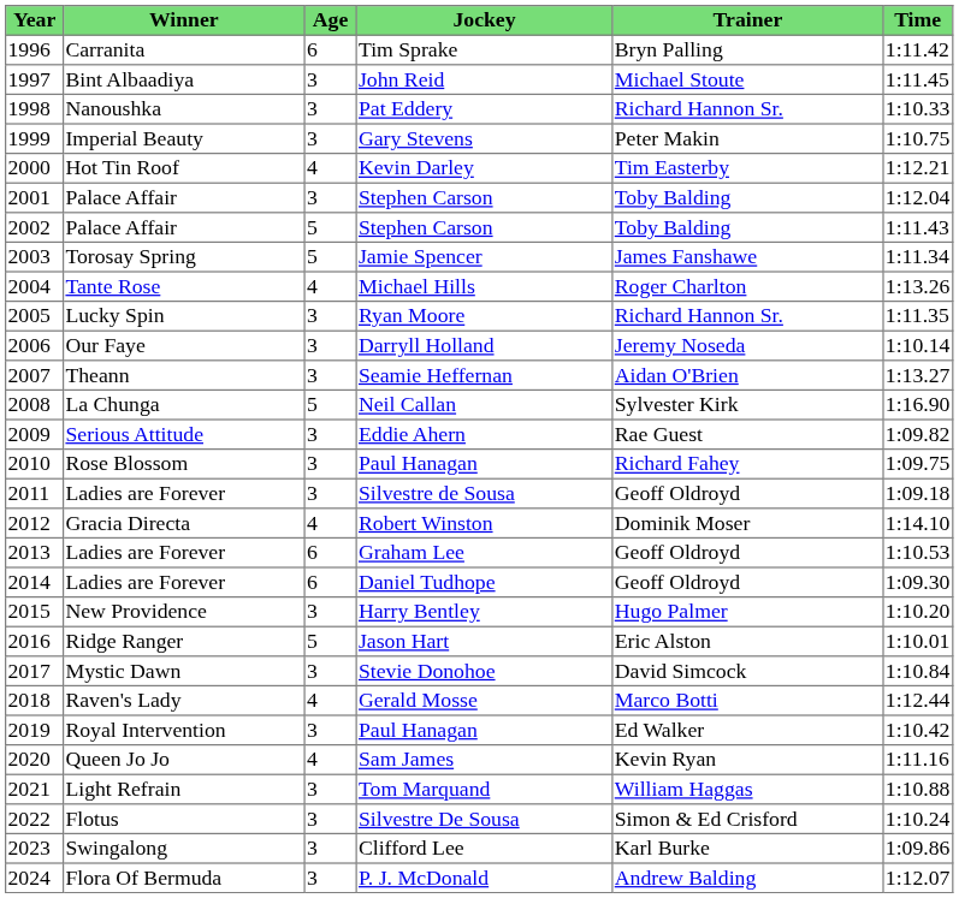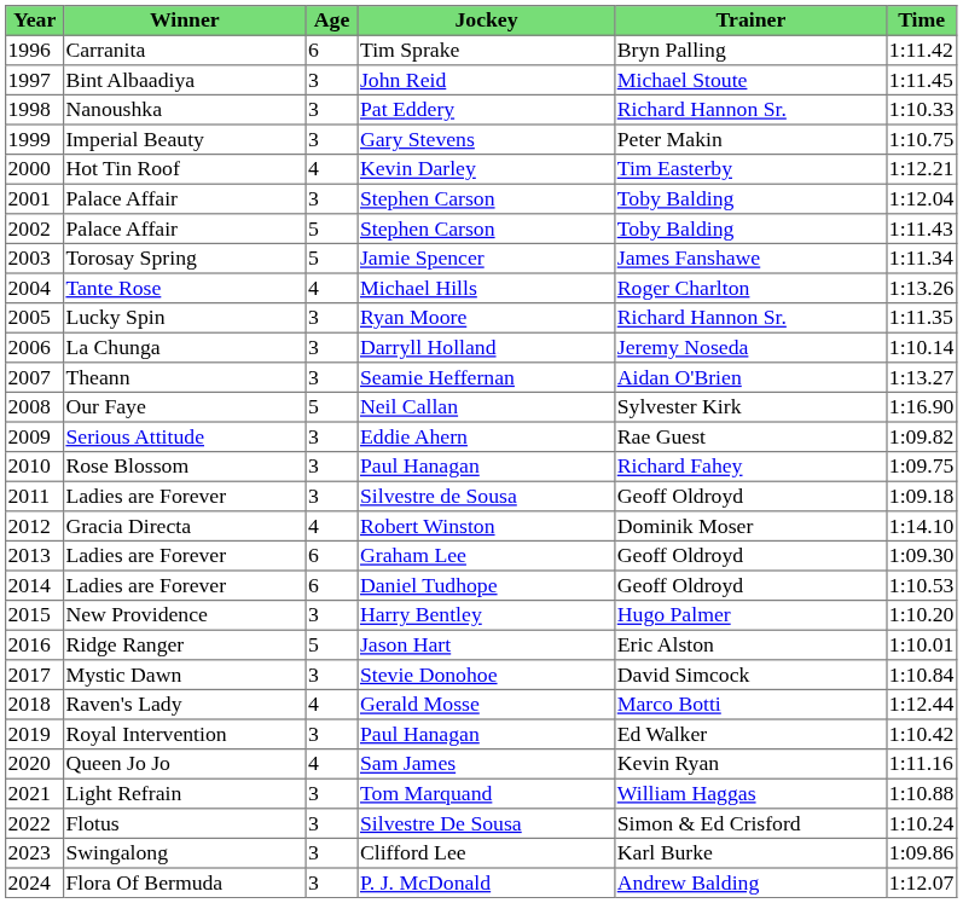 <table class = "sortable" | border="1" style="border-collapse: collapse; font-size:90%">
 <tr bgcolor="#77dd77" align="center">
 <th width="36px"><strong>Year</strong><br></th>
 <th width="160px"><strong>Winner</strong><br></th>
 <th width="32px"><strong>Age</strong><br></th>
 <th width="170px"><strong>Jockey</strong><br></th>
 <th width="180px"><strong>Trainer</strong><br></th>
 <th><strong>Time</strong><br></th>
 </tr>
 <tr>
 <td>1996</td>
 <td>Carranita</td>
 <td>6</td>
 <td>Tim Sprake</td>
 <td>Bryn Palling</td>
 <td>1:11.42</td>
 </tr>
 <tr>
 <td>1997</td>
 <td>Bint Albaadiya</td>
 <td>3</td>
 <td><a href='#'>John Reid</a></td>
 <td><a href='#'>Michael Stoute</a></td>
 <td>1:11.45</td>
 </tr>
 <tr>
 <td>1998</td>
 <td>Nanoushka</td>
 <td>3</td>
 <td><a href='#'>Pat Eddery</a></td>
 <td><a href='#'>Richard Hannon Sr.</a></td>
 <td>1:10.33</td>
 </tr>
 <tr>
 <td>1999</td>
 <td>Imperial Beauty</td>
 <td>3</td>
 <td><a href='#'>Gary Stevens</a></td>
 <td>Peter Makin</td>
 <td>1:10.75</td>
 </tr>
 <tr>
 <td>2000</td>
 <td>Hot Tin Roof</td>
 <td>4</td>
 <td><a href='#'>Kevin Darley</a></td>
 <td><a href='#'>Tim Easterby</a></td>
 <td>1:12.21</td>
 </tr>
 <tr>
 <td>2001</td>
 <td>Palace Affair</td>
 <td>3</td>
 <td><a href='#'>Stephen Carson</a></td>
 <td><a href='#'>Toby Balding</a></td>
 <td>1:12.04</td>
 </tr>
 <tr>
 <td>2002</td>
 <td>Palace Affair</td>
 <td>5</td>
 <td><a href='#'>Stephen Carson</a></td>
 <td><a href='#'>Toby Balding</a></td>
 <td>1:11.43</td>
 </tr>
 <tr>
 <td>2003</td>
 <td>Torosay Spring</td>
 <td>5</td>
 <td><a href='#'>Jamie Spencer</a></td>
 <td><a href='#'>James Fanshawe</a></td>
 <td>1:11.34</td>
 </tr>
 <tr>
 <td>2004</td>
 <td><a href='#'>Tante Rose</a></td>
 <td>4</td>
 <td><a href='#'>Michael Hills</a></td>
 <td><a href='#'>Roger Charlton</a></td>
 <td>1:13.26</td>
 </tr>
 <tr>
 <td>2005</td>
 <td>Lucky Spin</td>
 <td>3</td>
 <td><a href='#'>Ryan Moore</a></td>
 <td><a href='#'>Richard Hannon Sr.</a></td>
 <td>1:11.35</td>
 </tr>
 <tr>
 <td>2006</td>
-<td>Our Faye</td>
+<td>La Chunga</td>
 <td>3</td>
 <td><a href='#'>Darryll Holland</a></td>
 <td><a href='#'>Jeremy Noseda</a></td>
 <td>1:10.14</td>
 </tr>
 <tr>
 <td>2007</td>
 <td>Theann</td>
 <td>3</td>
 <td><a href='#'>Seamie Heffernan</a></td>
 <td><a href='#'>Aidan O'Brien</a></td>
 <td>1:13.27</td>
 </tr>
 <tr>
 <td>2008</td>
-<td>La Chunga</td>
+<td>Our Faye</td>
 <td>5</td>
 <td><a href='#'>Neil Callan</a></td>
 <td>Sylvester Kirk</td>
 <td>1:16.90</td>
 </tr>
 <tr>
 <td>2009</td>
 <td><a href='#'>Serious Attitude</a></td>
 <td>3</td>
 <td><a href='#'>Eddie Ahern</a></td>
 <td>Rae Guest</td>
 <td>1:09.82</td>
 </tr>
 <tr>
 <td>2010</td>
 <td>Rose Blossom</td>
 <td>3</td>
 <td><a href='#'>Paul Hanagan</a></td>
 <td><a href='#'>Richard Fahey</a></td>
 <td>1:09.75</td>
 </tr>
 <tr>
 <td>2011</td>
 <td>Ladies are Forever</td>
 <td>3</td>
 <td><a href='#'>Silvestre de Sousa</a></td>
 <td>Geoff Oldroyd</td>
 <td>1:09.18</td>
 </tr>
 <tr>
 <td>2012</td>
 <td>Gracia Directa</td>
 <td>4</td>
 <td><a href='#'>Robert Winston</a></td>
 <td>Dominik Moser</td>
 <td>1:14.10</td>
 </tr>
 <tr>
 <td>2013</td>
 <td>Ladies are Forever</td>
 <td>6</td>
 <td><a href='#'>Graham Lee</a></td>
 <td>Geoff Oldroyd</td>
-<td>1:10.53</td>
+<td>1:09.30</td>
 </tr>
 <tr>
 <td>2014</td>
 <td>Ladies are Forever</td>
 <td>6</td>
 <td><a href='#'>Daniel Tudhope</a></td>
 <td>Geoff Oldroyd</td>
-<td>1:09.30</td>
+<td>1:10.53</td>
 </tr>
 <tr>
 <td>2015</td>
 <td>New Providence</td>
 <td>3</td>
 <td><a href='#'>Harry Bentley</a></td>
 <td><a href='#'>Hugo Palmer</a></td>
 <td>1:10.20</td>
 </tr>
 <tr>
 <td>2016</td>
 <td>Ridge Ranger</td>
 <td>5</td>
 <td><a href='#'>Jason Hart</a></td>
 <td>Eric Alston</td>
 <td>1:10.01</td>
 </tr>
 <tr>
 <td>2017</td>
 <td>Mystic Dawn</td>
 <td>3</td>
 <td><a href='#'>Stevie Donohoe</a></td>
 <td>David Simcock</td>
 <td>1:10.84</td>
 </tr>
 <tr>
 <td>2018</td>
 <td>Raven's Lady</td>
 <td>4</td>
 <td><a href='#'>Gerald Mosse</a></td>
 <td><a href='#'>Marco Botti</a></td>
 <td>1:12.44</td>
 </tr>
 <tr>
 <td>2019</td>
 <td>Royal Intervention</td>
 <td>3</td>
 <td><a href='#'>Paul Hanagan</a></td>
 <td>Ed Walker</td>
 <td>1:10.42</td>
 </tr>
 <tr>
 <td>2020</td>
 <td>Queen Jo Jo</td>
 <td>4</td>
 <td><a href='#'>Sam James</a></td>
 <td>Kevin Ryan</td>
 <td>1:11.16</td>
 </tr>
 <tr>
 <td>2021</td>
 <td>Light Refrain</td>
 <td>3</td>
 <td><a href='#'>Tom Marquand</a></td>
 <td><a href='#'>William Haggas</a></td>
 <td>1:10.88</td>
 </tr>
 <tr>
 <td>2022</td>
 <td>Flotus</td>
 <td>3</td>
 <td><a href='#'>Silvestre De Sousa</a></td>
 <td>Simon & Ed Crisford</td>
 <td>1:10.24</td>
 </tr>
 <tr>
 <td>2023</td>
 <td>Swingalong</td>
 <td>3</td>
 <td>Clifford Lee</td>
 <td>Karl Burke</td>
 <td>1:09.86</td>
 </tr>
 <tr>
 <td>2024</td>
 <td>Flora Of Bermuda</td>
 <td>3</td>
 <td><a href='#'>P. J. McDonald</a></td>
 <td><a href='#'>Andrew Balding</a></td>
 <td>1:12.07</td>
 </tr>
 </table>
